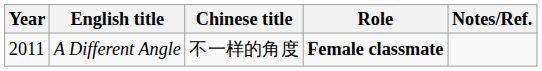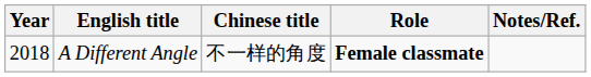 <table class="wikitable sortable">
 <tr>
 <th>Year</th>
 <th>English title</th>
 <th>Chinese title</th>
 <th>Role</th>
 <th class="unsortable">Notes/Ref.</th>
 </tr>
 <tr>
-<td>2011</td>
+<td>2018</td>
 <td><em>A Different Angle</em></td>
 <td>不一样的角度</td>
 <td><strong>Female classmate</strong></td>
 <td></td>
 </tr>
 </table>
